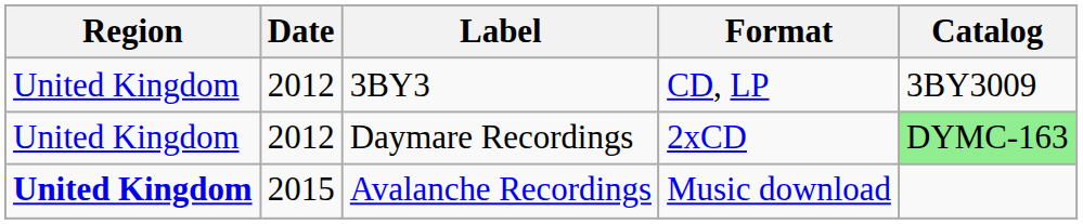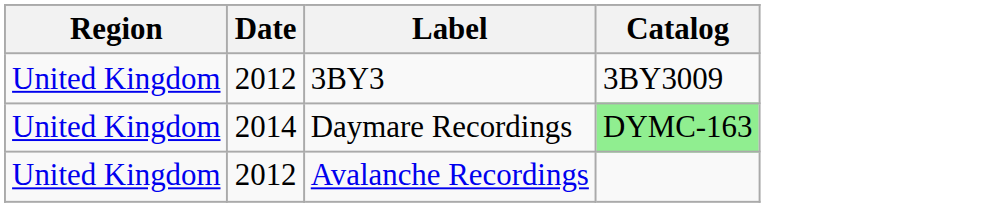 <table class="wikitable">
 <tr>
 <th>Region</th>
 <th>Date</th>
 <th>Label</th>
-<th>Format</th>
 <th>Catalog</th>
 </tr>
 <tr>
 <td><a href='#'>United Kingdom</a></td>
 <td>2012</td>
 <td>3BY3</td>
-<td><a href='#'>CD</a>, <a href='#'>LP</a></td>
 <td>3BY3009</td>
 </tr>
 <tr>
 <td><a href='#'>United Kingdom</a></td>
-<td>2012</td>
+<td>2014</td>
 <td>Daymare Recordings</td>
-<td><a href='#'>2xCD</a></td>
 <td style="background: lightgreen;">DYMC-163</td>
 </tr>
 <tr>
-<td><strong><a href='#'>United Kingdom</a></strong></td>
-<td>2015</td>
+<td><a href='#'>United Kingdom</a></td>
+<td>2012</td>
 <td><a href='#'>Avalanche Recordings</a></td>
-<td><a href='#'>Music download</a></td>
 <td></td>
 </tr>
 </table>
